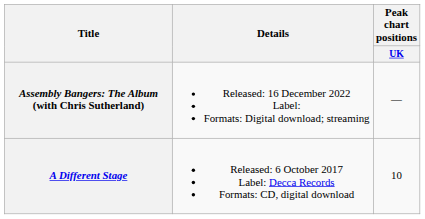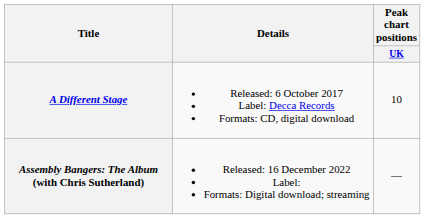 <table class="wikitable plainrowheaders" style="text-align:center;">
 <tr>
 <th scope="col" rowspan="2" style="width:15em;">Title</th>
 <th scope="col" rowspan="2" style="width:18em;">Details</th>
 <th scope="col">Peak chart positions</th>
 </tr>
 <tr>
 <th scope="col" style="width:2.5em;font-size:90%;"><a href='#'>UK</a><br></th>
 </tr>
 <tr>
+<th scope="row"><em><a href='#'>A Different Stage</a></em></th>
+<td><br><ul><li>Released: 6 October 2017</li><li>Label: <a href='#'>Decca Records</a></li><li>Formats: CD, digital download</li></ul></td>
+<td>10</td>
+</tr>
+<tr>
 <th scope="row"><em>Assembly Bangers: The Album</em><br>(with Chris Sutherland)</th>
 <td><br><ul><li>Released: 16 December 2022</li><li>Label:</li><li>Formats: Digital download; streaming</li></ul></td>
 <td>—</td>
 </tr>
-<tr>
-<th scope="row"><em><a href='#'>A Different Stage</a></em></th>
-<td><br><ul><li>Released: 6 October 2017</li><li>Label: <a href='#'>Decca Records</a></li><li>Formats: CD, digital download</li></ul></td>
-<td>10</td>
-</tr>
 </table>
